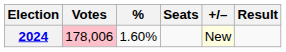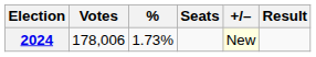 <table class="sortable wikitable">
 <tr>
 <th>Election</th>
 <th>Votes</th>
 <th>%</th>
 <th>Seats</th>
 <th>+/–</th>
 <th>Result</th>
 </tr>
 <tr>
 <th><a href='#'>2024</a></th>
-<td align="center" style="background: pink;">178,006</td>
-<td align="center">1.60%</td>
+<td align="center">178,006</td>
+<td align="center">1.73%</td>
 <td></td>
 <td style="background: lightyellow;">New</td>
 <td></td>
 </tr>
 </table>
